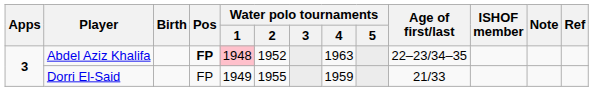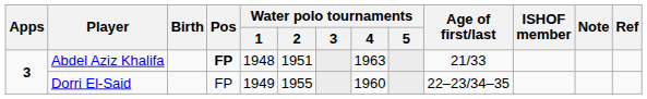 <table class="wikitable sortable" style="text-align: center; font-size: 90%; margin-left: 1em;">
 <tr>
 <th rowspan="2">Apps</th>
 <th rowspan="2">Player</th>
 <th rowspan="2">Birth</th>
 <th rowspan="2">Pos</th>
 <th colspan="5">Water polo tournaments</th>
 <th rowspan="2">Age of<br>first/last</th>
 <th rowspan="2">ISHOF<br>member</th>
 <th rowspan="2">Note</th>
 <th rowspan="2" class="unsortable">Ref</th>
 </tr>
 <tr>
 <th>1</th>
 <th style="width: 2em;" class="unsortable">2</th>
 <th style="width: 2em;" class="unsortable">3</th>
 <th style="width: 2em;" class="unsortable">4</th>
 <th style="width: 2em;" class="unsortable">5</th>
 </tr>
 <tr>
 <td rowspan="2"><strong>3</strong></td>
 <td style="text-align: left;" data-sort-value="Khalifa, Abdel Aziz"><a href='#'>Abdel Aziz Khalifa</a></td>
 <td></td>
 <td><strong>FP</strong></td>
-<td style="background: pink;">1948</td>
-<td>1952</td>
+<td>1948</td>
+<td>1951</td>
 <td style="background-color: #ececec;"></td>
 <td>1963</td>
 <td style="background-color: #ececec;"></td>
-<td>22–23/34–35</td>
+<td>21/33</td>
 <td></td>
 <td style="text-align: left;"></td>
 <td></td>
 </tr>
 <tr>
 <td style="text-align: left;" data-sort-value="Said, Dorri El"><a href='#'>Dorri El-Said</a></td>
 <td></td>
 <td>FP</td>
 <td>1949</td>
 <td>1955</td>
 <td style="background-color: #ececec;"></td>
-<td>1959</td>
+<td>1960</td>
 <td style="background-color: #ececec;"></td>
-<td>21/33</td>
+<td>22–23/34–35</td>
 <td></td>
 <td style="text-align: left;"></td>
 <td></td>
 </tr>
 </table>
